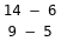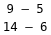 <table style="text-align:center">
 <tr>
 <th width=200></th>
 <th width=100></th>
 <th width=200></th>
 </tr>
 <tr>
 <td align=right><strong></strong></td>
-<td>14 – 6</td>
+<td>9 – 5</td>
 <td align=left></td>
 </tr>
 <tr>
 <td align=right><strong></strong></td>
-<td>9 – 5</td>
+<td>14 – 6</td>
 <td align=left></td>
 </tr>
 </table>
